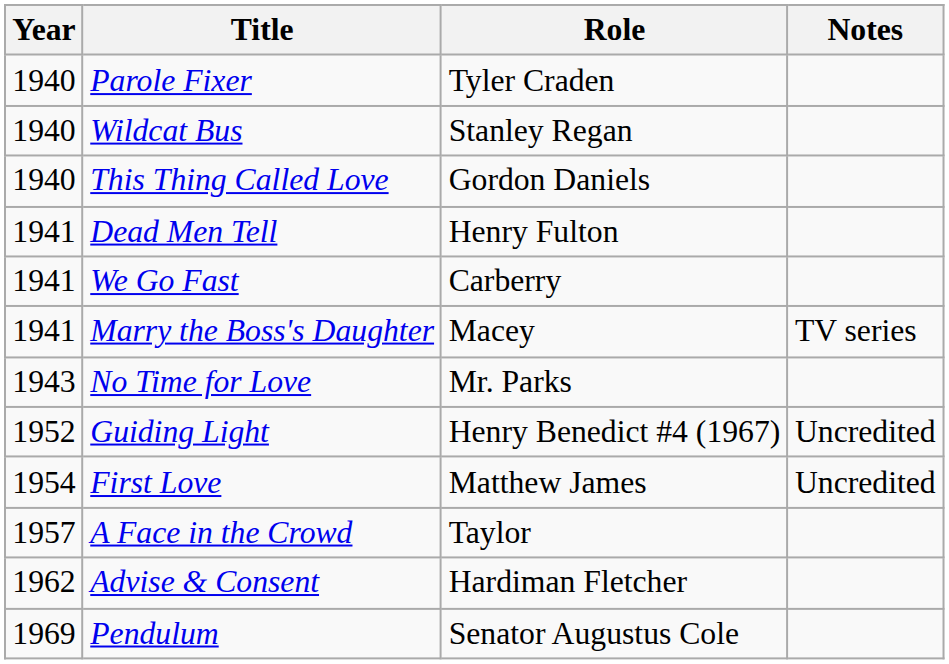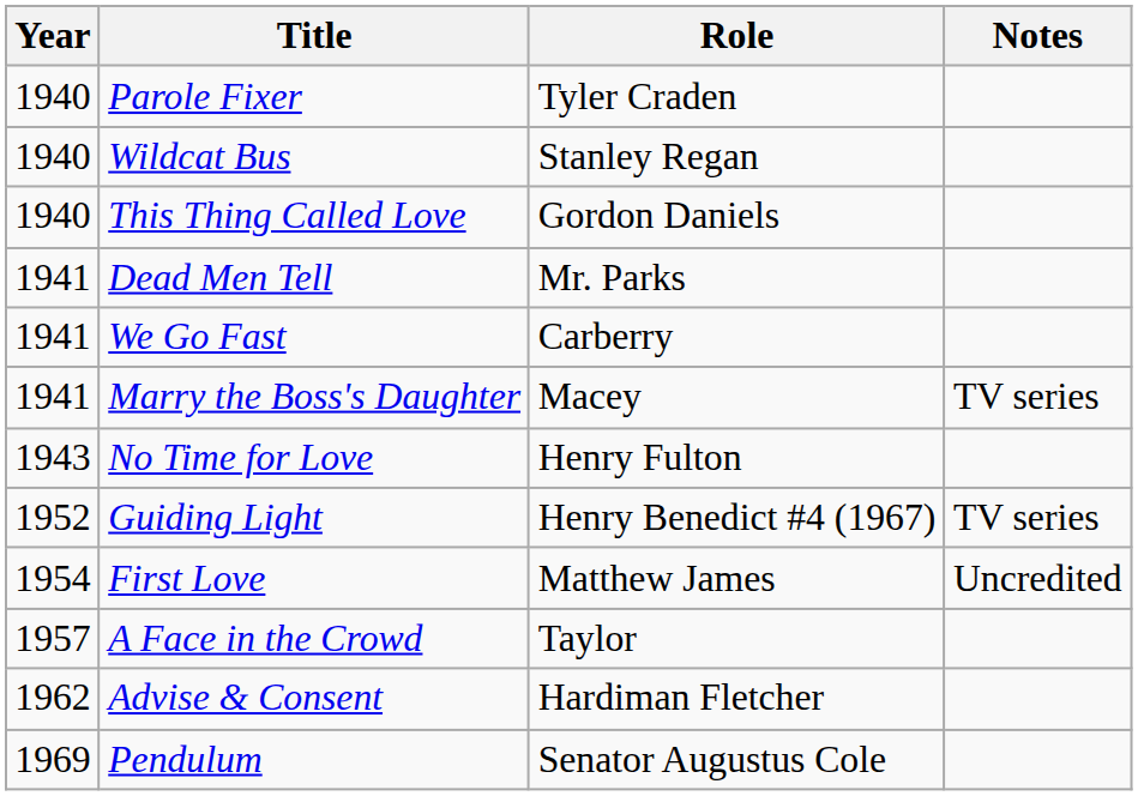 <table class="wikitable">
 <tr>
 <th>Year</th>
 <th>Title</th>
 <th>Role</th>
 <th>Notes</th>
 </tr>
 <tr>
 <td>1940</td>
 <td><em><a href='#'>Parole Fixer</a></em></td>
 <td>Tyler Craden</td>
 <td></td>
 </tr>
 <tr>
 <td>1940</td>
 <td><em><a href='#'>Wildcat Bus</a></em></td>
 <td>Stanley Regan</td>
 <td></td>
 </tr>
 <tr>
 <td>1940</td>
 <td><em><a href='#'>This Thing Called Love</a></em></td>
 <td>Gordon Daniels</td>
 <td></td>
 </tr>
 <tr>
 <td>1941</td>
 <td><em><a href='#'>Dead Men Tell</a></em></td>
-<td>Henry Fulton</td>
+<td>Mr. Parks</td>
 <td></td>
 </tr>
 <tr>
 <td>1941</td>
 <td><em><a href='#'>We Go Fast</a></em></td>
 <td>Carberry</td>
 <td></td>
 </tr>
 <tr>
 <td>1941</td>
 <td><em><a href='#'>Marry the Boss's Daughter</a></em></td>
 <td>Macey</td>
 <td>TV series</td>
 </tr>
 <tr>
 <td>1943</td>
 <td><em><a href='#'>No Time for Love</a></em></td>
-<td>Mr. Parks</td>
+<td>Henry Fulton</td>
 <td></td>
 </tr>
 <tr>
 <td>1952</td>
 <td><em><a href='#'>Guiding Light</a></em></td>
 <td>Henry Benedict #4 (1967)</td>
-<td>Uncredited</td>
+<td>TV series</td>
 </tr>
 <tr>
 <td>1954</td>
 <td><em><a href='#'>First Love</a></em></td>
 <td>Matthew James</td>
 <td>Uncredited</td>
 </tr>
 <tr>
 <td>1957</td>
 <td><em><a href='#'>A Face in the Crowd</a></em></td>
 <td>Taylor</td>
 <td></td>
 </tr>
 <tr>
 <td>1962</td>
 <td><em><a href='#'>Advise & Consent</a></em></td>
 <td>Hardiman Fletcher</td>
 <td></td>
 </tr>
 <tr>
 <td>1969</td>
 <td><em><a href='#'>Pendulum</a></em></td>
 <td>Senator Augustus Cole</td>
 <td></td>
 </tr>
 </table>
